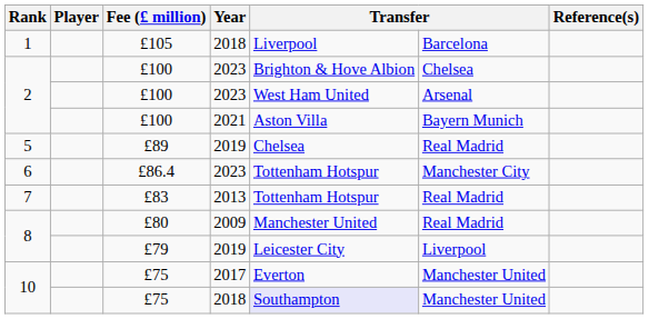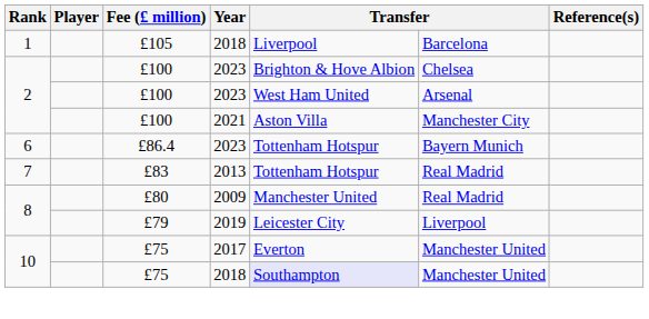 <table class="wikitable" style="text-align:center">
 <tr>
 <th scope="col">Rank</th>
 <th scope="col">Player</th>
 <th scope="col">Fee (<a href='#'>£ million</a>)</th>
 <th scope="col">Year</th>
 <th scope="col" colspan="2">Transfer</th>
 <th scope="col">Reference(s)</th>
 </tr>
 <tr>
 <td>1</td>
 <td align="left"></td>
 <td>£105</td>
 <td>2018</td>
 <td align="left"> <a href='#'>Liverpool</a></td>
 <td align="left"> <a href='#'>Barcelona</a></td>
 <td></td>
 </tr>
 <tr>
 <td rowspan="3">2</td>
 <td align="left"></td>
 <td>£100</td>
 <td>2023</td>
 <td align="left"> <a href='#'>Brighton & Hove Albion</a></td>
 <td align="left"> <a href='#'>Chelsea</a></td>
 <td></td>
 </tr>
 <tr>
 <td align="left"></td>
 <td>£100</td>
 <td>2023</td>
 <td align="left"> <a href='#'>West Ham United</a></td>
 <td align="left"> <a href='#'>Arsenal</a></td>
 <td></td>
 </tr>
 <tr>
 <td align="left"></td>
 <td>£100</td>
 <td>2021</td>
 <td align="left"> <a href='#'>Aston Villa</a></td>
-<td align="left"> <a href='#'>Bayern Munich</a></td>
-<td></td>
-</tr>
-<tr>
-<td>5</td>
-<td align="left"></td>
-<td>£89</td>
-<td>2019</td>
-<td align="left"> <a href='#'>Chelsea</a></td>
-<td align="left"> <a href='#'>Real Madrid</a></td>
+<td align="left"> <a href='#'>Manchester City</a></td>
 <td></td>
 </tr>
 <tr>
 <td>6</td>
 <td align="left"></td>
 <td>£86.4</td>
 <td>2023</td>
 <td align="left"> <a href='#'>Tottenham Hotspur</a></td>
-<td align="left"> <a href='#'>Manchester City</a></td>
+<td align="left"> <a href='#'>Bayern Munich</a></td>
 <td></td>
 </tr>
 <tr>
 <td>7</td>
 <td align="left"></td>
 <td>£83</td>
 <td>2013</td>
 <td align="left"> <a href='#'>Tottenham Hotspur</a></td>
 <td align="left"> <a href='#'>Real Madrid</a></td>
 <td></td>
 </tr>
 <tr>
 <td rowspan="2">8</td>
 <td align="left"></td>
 <td>£80</td>
 <td>2009</td>
 <td align="left"> <a href='#'>Manchester United</a></td>
 <td align="left"> <a href='#'>Real Madrid</a></td>
 <td></td>
 </tr>
 <tr>
 <td align="left"></td>
 <td>£79</td>
 <td>2019</td>
 <td align="left"> <a href='#'>Leicester City</a></td>
 <td align="left"> <a href='#'>Liverpool</a></td>
 <td></td>
 </tr>
 <tr>
 <td rowspan="2">10</td>
 <td align="left"></td>
 <td>£75</td>
 <td>2017</td>
 <td align="left"> <a href='#'>Everton</a></td>
 <td align="left"> <a href='#'>Manchester United</a></td>
 <td></td>
 </tr>
 <tr>
 <td align="left"></td>
 <td>£75</td>
 <td>2018</td>
 <td align="left" style="background: lavender;"> <a href='#'>Southampton</a></td>
 <td align="left"> <a href='#'>Manchester United</a></td>
 <td></td>
 </tr>
 </table>
